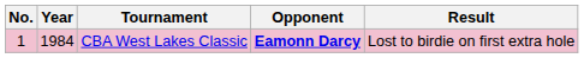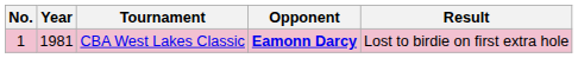 <table class="wikitable" style="font-size:95%;">
 <tr>
 <th>No.</th>
 <th>Year</th>
 <th>Tournament</th>
 <th>Opponent</th>
 <th>Result</th>
 </tr>
 <tr style="background:#F2C1D1;">
 <td align=center>1</td>
-<td>1984</td>
+<td>1981</td>
 <td><a href='#'>CBA West Lakes Classic</a></td>
 <td><strong> <a href='#'>Eamonn Darcy</a></strong></td>
 <td>Lost to birdie on first extra hole</td>
 </tr>
 </table>
